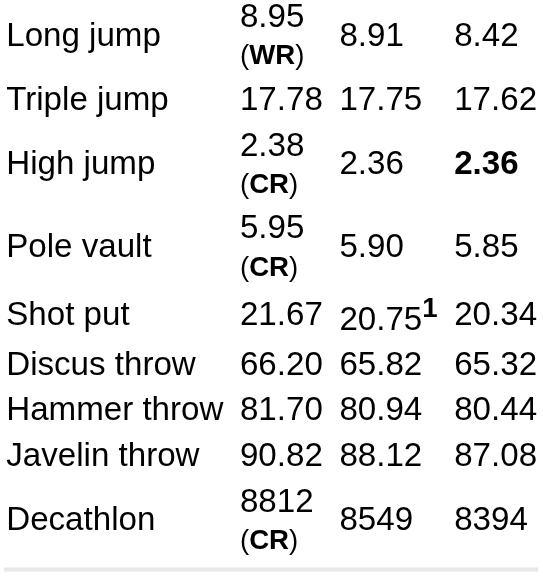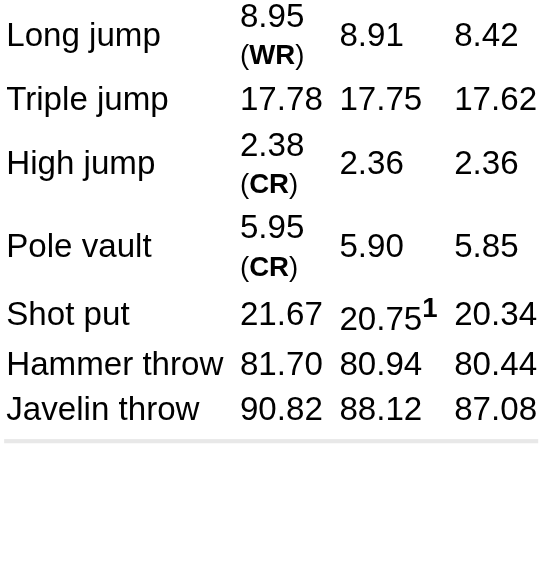 <table>
 <tr>
 <td>Long jump<br></td>
 <td></td>
 <td>8.95<br><small>(<strong>WR</strong>)</small></td>
 <td></td>
 <td>8.91</td>
 <td></td>
 <td>8.42</td>
 </tr>
 <tr>
 <td>Triple jump<br></td>
 <td></td>
 <td>17.78</td>
 <td></td>
 <td>17.75</td>
 <td></td>
 <td>17.62</td>
 </tr>
 <tr>
 <td>High jump<br></td>
 <td></td>
 <td>2.38<br><small>(<strong>CR</strong>)</small></td>
 <td></td>
 <td>2.36</td>
 <td></td>
-<td><strong>2.36</strong></td>
+<td>2.36</td>
 </tr>
 <tr>
 <td>Pole vault<br></td>
 <td></td>
 <td>5.95<br><small>(<strong>CR</strong>)</small></td>
 <td></td>
 <td>5.90</td>
 <td></td>
 <td>5.85</td>
 </tr>
 <tr>
 <td>Shot put<br></td>
 <td></td>
 <td>21.67</td>
 <td></td>
 <td>20.75<sup><strong>1</strong></sup></td>
 <td></td>
 <td>20.34</td>
 </tr>
 <tr>
-<td>Discus throw<br></td>
-<td></td>
-<td>66.20</td>
-<td></td>
-<td>65.82</td>
-<td></td>
-<td>65.32</td>
-</tr>
-<tr>
 <td>Hammer throw<br></td>
 <td></td>
 <td>81.70</td>
 <td></td>
 <td>80.94</td>
 <td></td>
 <td>80.44</td>
 </tr>
 <tr>
 <td>Javelin throw<br></td>
 <td></td>
 <td>90.82</td>
 <td></td>
 <td>88.12</td>
 <td></td>
 <td>87.08</td>
 </tr>
 <tr>
-<td>Decathlon<br></td>
-<td></td>
-<td>8812<br><small>(<strong>CR</strong>)</small></td>
-<td></td>
-<td>8549</td>
-<td></td>
-<td>8394</td>
-</tr>
-<tr>
 </tr>
 <tr bgcolor= e8e8e8>
 <td colspan=7></td>
 </tr>
 </table>
